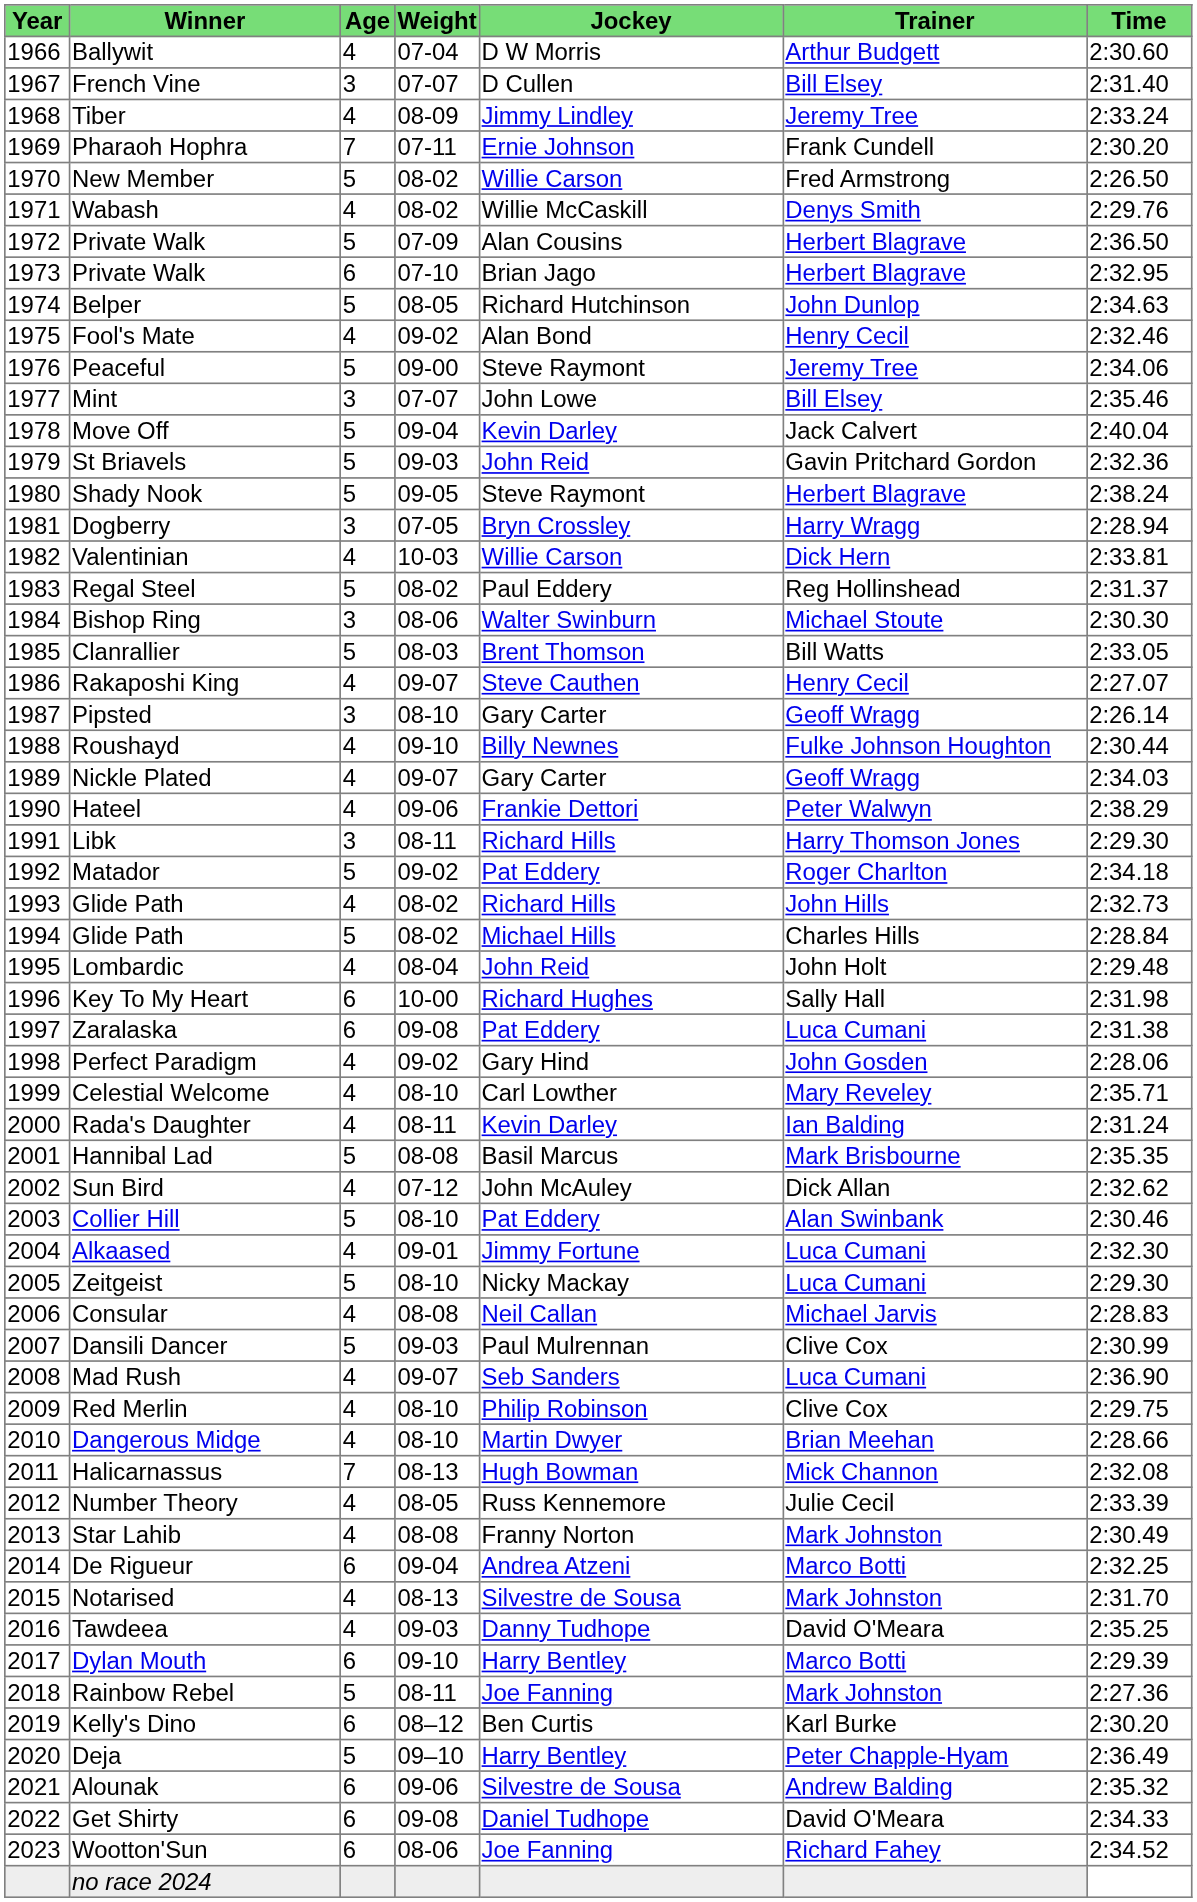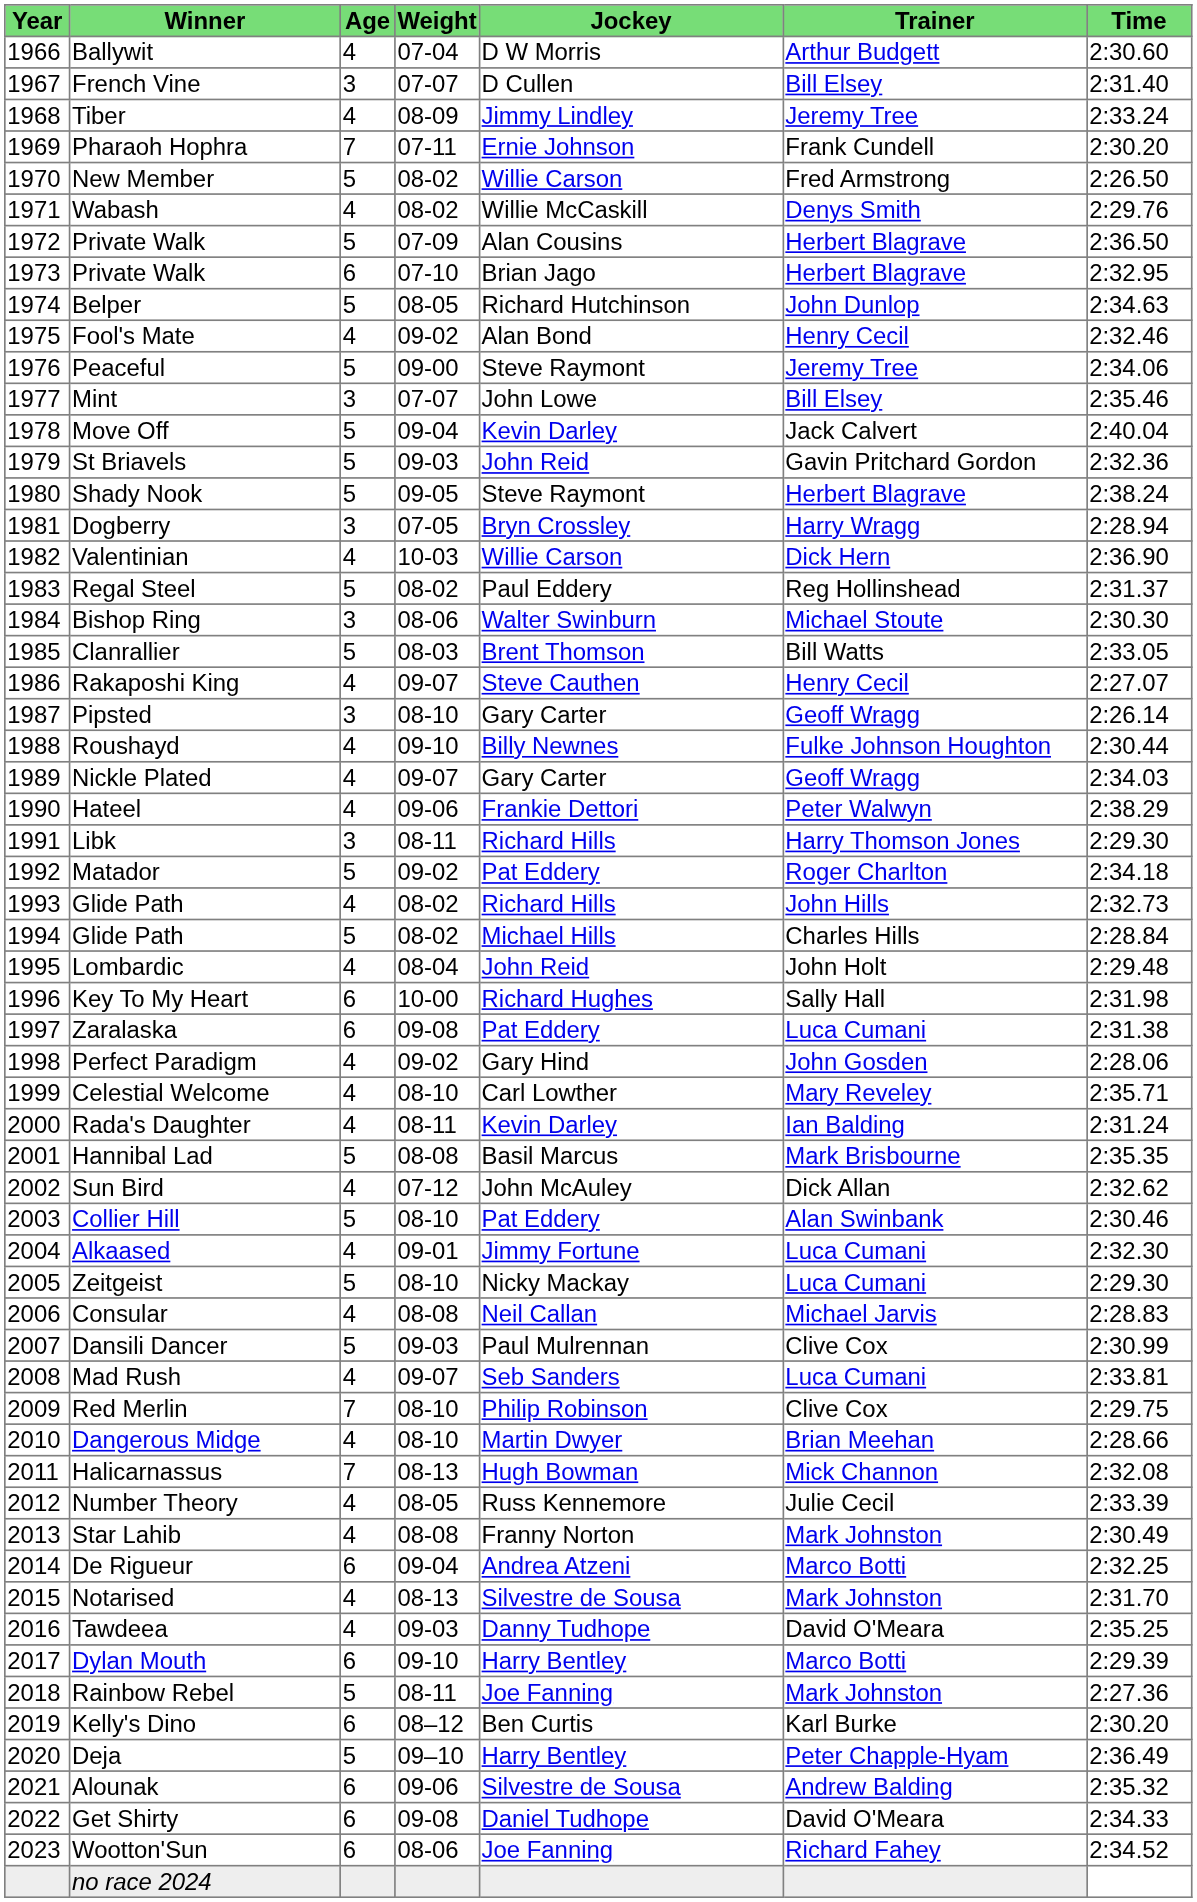 <table class = "sortable" | border="1" style="border-collapse: collapse; font-size:90%">
 <tr bgcolor="#77dd77" align="center">
 <th style="width:36px"><strong>Year</strong></th>
 <th style="width:160px"><strong>Winner</strong></th>
 <th style="width:30px"><strong>Age</strong></th>
 <th style="width:40px"><strong>Weight</strong></th>
 <th style="width:180px"><strong>Jockey</strong></th>
 <th style="width:180px"><strong>Trainer</strong></th>
 <th style="width:60px"><strong>Time</strong></th>
 </tr>
 <tr>
 <td>1966</td>
 <td>Ballywit</td>
 <td>4</td>
 <td>07-04</td>
 <td>D W Morris</td>
 <td><a href='#'>Arthur Budgett</a></td>
 <td>2:30.60</td>
 </tr>
 <tr>
 <td>1967</td>
 <td>French Vine</td>
 <td>3</td>
 <td>07-07</td>
 <td>D Cullen</td>
 <td><a href='#'>Bill Elsey</a></td>
 <td>2:31.40</td>
 </tr>
 <tr>
 <td>1968</td>
 <td>Tiber</td>
 <td>4</td>
 <td>08-09</td>
 <td><a href='#'>Jimmy Lindley</a></td>
 <td><a href='#'>Jeremy Tree</a></td>
 <td>2:33.24</td>
 </tr>
 <tr>
 <td>1969</td>
 <td>Pharaoh Hophra</td>
 <td>7</td>
 <td>07-11</td>
 <td><a href='#'>Ernie Johnson</a></td>
 <td>Frank Cundell</td>
 <td>2:30.20</td>
 </tr>
 <tr>
 <td>1970</td>
 <td>New Member</td>
 <td>5</td>
 <td>08-02</td>
 <td><a href='#'>Willie Carson</a></td>
 <td>Fred Armstrong</td>
 <td>2:26.50</td>
 </tr>
 <tr>
 <td>1971</td>
 <td>Wabash</td>
 <td>4</td>
 <td>08-02</td>
 <td>Willie McCaskill</td>
 <td><a href='#'>Denys Smith</a></td>
 <td>2:29.76</td>
 </tr>
 <tr>
 <td>1972</td>
 <td>Private Walk</td>
 <td>5</td>
 <td>07-09</td>
 <td>Alan Cousins</td>
 <td><a href='#'>Herbert Blagrave</a></td>
 <td>2:36.50</td>
 </tr>
 <tr>
 <td>1973</td>
 <td>Private Walk</td>
 <td>6</td>
 <td>07-10</td>
 <td>Brian Jago</td>
 <td><a href='#'>Herbert Blagrave</a></td>
 <td>2:32.95</td>
 </tr>
 <tr>
 <td>1974</td>
 <td>Belper</td>
 <td>5</td>
 <td>08-05</td>
 <td>Richard Hutchinson</td>
 <td><a href='#'>John Dunlop</a></td>
 <td>2:34.63</td>
 </tr>
 <tr>
 <td>1975</td>
 <td>Fool's Mate</td>
 <td>4</td>
 <td>09-02</td>
 <td>Alan Bond</td>
 <td><a href='#'>Henry Cecil</a></td>
 <td>2:32.46</td>
 </tr>
 <tr>
 <td>1976</td>
 <td>Peaceful</td>
 <td>5</td>
 <td>09-00</td>
 <td>Steve Raymont</td>
 <td><a href='#'>Jeremy Tree</a></td>
 <td>2:34.06</td>
 </tr>
 <tr>
 <td>1977</td>
 <td>Mint</td>
 <td>3</td>
 <td>07-07</td>
 <td>John Lowe</td>
 <td><a href='#'>Bill Elsey</a></td>
 <td>2:35.46</td>
 </tr>
 <tr>
 <td>1978</td>
 <td>Move Off</td>
 <td>5</td>
 <td>09-04</td>
 <td><a href='#'>Kevin Darley</a></td>
 <td>Jack Calvert</td>
 <td>2:40.04</td>
 </tr>
 <tr>
 <td>1979</td>
 <td>St Briavels</td>
 <td>5</td>
 <td>09-03</td>
 <td><a href='#'>John Reid</a></td>
 <td>Gavin Pritchard Gordon</td>
 <td>2:32.36</td>
 </tr>
 <tr>
 <td>1980</td>
 <td>Shady Nook</td>
 <td>5</td>
 <td>09-05</td>
 <td>Steve Raymont</td>
 <td><a href='#'>Herbert Blagrave</a></td>
 <td>2:38.24</td>
 </tr>
 <tr>
 <td>1981</td>
 <td>Dogberry</td>
 <td>3</td>
 <td>07-05</td>
 <td><a href='#'>Bryn Crossley</a></td>
 <td><a href='#'>Harry Wragg</a></td>
 <td>2:28.94</td>
 </tr>
 <tr>
 <td>1982</td>
 <td>Valentinian</td>
 <td>4</td>
 <td>10-03</td>
 <td><a href='#'>Willie Carson</a></td>
 <td><a href='#'>Dick Hern</a></td>
-<td>2:33.81</td>
+<td>2:36.90</td>
 </tr>
 <tr>
 <td>1983</td>
 <td>Regal Steel</td>
 <td>5</td>
 <td>08-02</td>
 <td>Paul Eddery</td>
 <td>Reg Hollinshead</td>
 <td>2:31.37</td>
 </tr>
 <tr>
 <td>1984</td>
 <td>Bishop Ring</td>
 <td>3</td>
 <td>08-06</td>
 <td><a href='#'>Walter Swinburn</a></td>
 <td><a href='#'>Michael Stoute</a></td>
 <td>2:30.30</td>
 </tr>
 <tr>
 <td>1985</td>
 <td>Clanrallier</td>
 <td>5</td>
 <td>08-03</td>
 <td><a href='#'>Brent Thomson</a></td>
 <td>Bill Watts</td>
 <td>2:33.05</td>
 </tr>
 <tr>
 <td>1986</td>
 <td>Rakaposhi King</td>
 <td>4</td>
 <td>09-07</td>
 <td><a href='#'>Steve Cauthen</a></td>
 <td><a href='#'>Henry Cecil</a></td>
 <td>2:27.07</td>
 </tr>
 <tr>
 <td>1987</td>
 <td>Pipsted</td>
 <td>3</td>
 <td>08-10</td>
 <td>Gary Carter</td>
 <td><a href='#'>Geoff Wragg</a></td>
 <td>2:26.14</td>
 </tr>
 <tr>
 <td>1988</td>
 <td>Roushayd</td>
 <td>4</td>
 <td>09-10</td>
 <td><a href='#'>Billy Newnes</a></td>
 <td><a href='#'>Fulke Johnson Houghton</a></td>
 <td>2:30.44</td>
 </tr>
 <tr>
 <td>1989</td>
 <td>Nickle Plated</td>
 <td>4</td>
 <td>09-07</td>
 <td>Gary Carter</td>
 <td><a href='#'>Geoff Wragg</a></td>
 <td>2:34.03</td>
 </tr>
 <tr>
 <td>1990</td>
 <td>Hateel</td>
 <td>4</td>
 <td>09-06</td>
 <td><a href='#'>Frankie Dettori</a></td>
 <td><a href='#'>Peter Walwyn</a></td>
 <td>2:38.29</td>
 </tr>
 <tr>
 <td>1991</td>
 <td>Libk</td>
 <td>3</td>
 <td>08-11</td>
 <td><a href='#'>Richard Hills</a></td>
 <td><a href='#'>Harry Thomson Jones</a></td>
 <td>2:29.30</td>
 </tr>
 <tr>
 <td>1992</td>
 <td>Matador</td>
 <td>5</td>
 <td>09-02</td>
 <td><a href='#'>Pat Eddery</a></td>
 <td><a href='#'>Roger Charlton</a></td>
 <td>2:34.18</td>
 </tr>
 <tr>
 <td>1993</td>
 <td>Glide Path</td>
 <td>4</td>
 <td>08-02</td>
 <td><a href='#'>Richard Hills</a></td>
 <td><a href='#'>John Hills</a></td>
 <td>2:32.73</td>
 </tr>
 <tr>
 <td>1994</td>
 <td>Glide Path</td>
 <td>5</td>
 <td>08-02</td>
 <td><a href='#'>Michael Hills</a></td>
 <td>Charles Hills</td>
 <td>2:28.84</td>
 </tr>
 <tr>
 <td>1995</td>
 <td>Lombardic</td>
 <td>4</td>
 <td>08-04</td>
 <td><a href='#'>John Reid</a></td>
 <td>John Holt</td>
 <td>2:29.48</td>
 </tr>
 <tr>
 <td>1996</td>
 <td>Key To My Heart</td>
 <td>6</td>
 <td>10-00</td>
 <td><a href='#'>Richard Hughes</a></td>
 <td>Sally Hall</td>
 <td>2:31.98</td>
 </tr>
 <tr>
 <td>1997</td>
 <td>Zaralaska</td>
 <td>6</td>
 <td>09-08</td>
 <td><a href='#'>Pat Eddery</a></td>
 <td><a href='#'>Luca Cumani</a></td>
 <td>2:31.38</td>
 </tr>
 <tr>
 <td>1998</td>
 <td>Perfect Paradigm</td>
 <td>4</td>
 <td>09-02</td>
 <td>Gary Hind</td>
 <td><a href='#'>John Gosden</a></td>
 <td>2:28.06</td>
 </tr>
 <tr>
 <td>1999</td>
 <td>Celestial Welcome</td>
 <td>4</td>
 <td>08-10</td>
 <td>Carl Lowther</td>
 <td><a href='#'>Mary Reveley</a></td>
 <td>2:35.71</td>
 </tr>
 <tr>
 <td>2000</td>
 <td>Rada's Daughter</td>
 <td>4</td>
 <td>08-11</td>
 <td><a href='#'>Kevin Darley</a></td>
 <td><a href='#'>Ian Balding</a></td>
 <td>2:31.24</td>
 </tr>
 <tr>
 <td>2001</td>
 <td>Hannibal Lad</td>
 <td>5</td>
 <td>08-08</td>
 <td>Basil Marcus</td>
 <td><a href='#'>Mark Brisbourne</a></td>
 <td>2:35.35</td>
 </tr>
 <tr>
 <td>2002</td>
 <td>Sun Bird</td>
 <td>4</td>
 <td>07-12</td>
 <td>John McAuley</td>
 <td>Dick Allan</td>
 <td>2:32.62</td>
 </tr>
 <tr>
 <td>2003</td>
 <td><a href='#'>Collier Hill</a></td>
 <td>5</td>
 <td>08-10</td>
 <td><a href='#'>Pat Eddery</a></td>
 <td><a href='#'>Alan Swinbank</a></td>
 <td>2:30.46</td>
 </tr>
 <tr>
 <td>2004</td>
 <td><a href='#'>Alkaased</a></td>
 <td>4</td>
 <td>09-01</td>
 <td><a href='#'>Jimmy Fortune</a></td>
 <td><a href='#'>Luca Cumani</a></td>
 <td>2:32.30</td>
 </tr>
 <tr>
 <td>2005</td>
 <td>Zeitgeist</td>
 <td>5</td>
 <td>08-10</td>
 <td>Nicky Mackay</td>
 <td><a href='#'>Luca Cumani</a></td>
 <td>2:29.30</td>
 </tr>
 <tr>
 <td>2006</td>
 <td>Consular</td>
 <td>4</td>
 <td>08-08</td>
 <td><a href='#'>Neil Callan</a></td>
 <td><a href='#'>Michael Jarvis</a></td>
 <td>2:28.83</td>
 </tr>
 <tr>
 <td>2007</td>
 <td>Dansili Dancer</td>
 <td>5</td>
 <td>09-03</td>
 <td>Paul Mulrennan</td>
 <td>Clive Cox</td>
 <td>2:30.99</td>
 </tr>
 <tr>
 <td>2008</td>
 <td>Mad Rush</td>
 <td>4</td>
 <td>09-07</td>
 <td><a href='#'>Seb Sanders</a></td>
 <td><a href='#'>Luca Cumani</a></td>
-<td>2:36.90</td>
+<td>2:33.81</td>
 </tr>
 <tr>
 <td>2009</td>
 <td>Red Merlin</td>
-<td>4</td>
+<td>7</td>
 <td>08-10</td>
 <td><a href='#'>Philip Robinson</a></td>
 <td>Clive Cox</td>
 <td>2:29.75</td>
 </tr>
 <tr>
 <td>2010</td>
 <td><a href='#'>Dangerous Midge</a></td>
 <td>4</td>
 <td>08-10</td>
 <td><a href='#'>Martin Dwyer</a></td>
 <td><a href='#'>Brian Meehan</a></td>
 <td>2:28.66</td>
 </tr>
 <tr>
 <td>2011</td>
 <td>Halicarnassus</td>
 <td>7</td>
 <td>08-13</td>
 <td><a href='#'>Hugh Bowman</a></td>
 <td><a href='#'>Mick Channon</a></td>
 <td>2:32.08</td>
 </tr>
 <tr>
 <td>2012</td>
 <td>Number Theory</td>
 <td>4</td>
 <td>08-05</td>
 <td>Russ Kennemore</td>
 <td>Julie Cecil</td>
 <td>2:33.39</td>
 </tr>
 <tr>
 <td>2013</td>
 <td>Star Lahib</td>
 <td>4</td>
 <td>08-08</td>
 <td>Franny Norton</td>
 <td><a href='#'>Mark Johnston</a></td>
 <td>2:30.49</td>
 </tr>
 <tr>
 <td>2014</td>
 <td>De Rigueur</td>
 <td>6</td>
 <td>09-04</td>
 <td><a href='#'>Andrea Atzeni</a></td>
 <td><a href='#'>Marco Botti</a></td>
 <td>2:32.25</td>
 </tr>
 <tr>
 <td>2015</td>
 <td>Notarised</td>
 <td>4</td>
 <td>08-13</td>
 <td><a href='#'>Silvestre de Sousa</a></td>
 <td><a href='#'>Mark Johnston</a></td>
 <td>2:31.70</td>
 </tr>
 <tr>
 <td>2016</td>
 <td>Tawdeea</td>
 <td>4</td>
 <td>09-03</td>
 <td><a href='#'>Danny Tudhope</a></td>
 <td>David O'Meara</td>
 <td>2:35.25</td>
 </tr>
 <tr>
 <td>2017</td>
 <td><a href='#'>Dylan Mouth</a></td>
 <td>6</td>
 <td>09-10</td>
 <td><a href='#'>Harry Bentley</a></td>
 <td><a href='#'>Marco Botti</a></td>
 <td>2:29.39</td>
 </tr>
 <tr>
 <td>2018</td>
 <td>Rainbow Rebel</td>
 <td>5</td>
 <td>08-11</td>
 <td><a href='#'>Joe Fanning</a></td>
 <td><a href='#'>Mark Johnston</a></td>
 <td>2:27.36</td>
 </tr>
 <tr>
 <td>2019</td>
 <td>Kelly's Dino</td>
 <td>6</td>
 <td>08–12</td>
 <td>Ben Curtis</td>
 <td>Karl Burke</td>
 <td>2:30.20</td>
 </tr>
 <tr>
 <td>2020</td>
 <td>Deja</td>
 <td>5</td>
 <td>09–10</td>
 <td><a href='#'>Harry Bentley</a></td>
 <td><a href='#'>Peter Chapple-Hyam</a></td>
 <td>2:36.49</td>
 </tr>
 <tr>
 <td>2021</td>
 <td>Alounak</td>
 <td>6</td>
 <td>09-06</td>
 <td><a href='#'>Silvestre de Sousa</a></td>
 <td><a href='#'>Andrew Balding</a></td>
 <td>2:35.32</td>
 </tr>
 <tr>
 <td>2022</td>
 <td>Get Shirty</td>
 <td>6</td>
 <td>09-08</td>
 <td><a href='#'>Daniel Tudhope</a></td>
 <td>David O'Meara</td>
 <td>2:34.33</td>
 </tr>
 <tr>
 <td>2023</td>
 <td>Wootton'Sun</td>
 <td>6</td>
 <td>08-06</td>
 <td><a href='#'>Joe Fanning</a></td>
 <td><a href='#'>Richard Fahey</a></td>
 <td>2:34.52</td>
 </tr>
 <tr bgcolor="#eeeeee">
 <td data-sort-value="2024"></td>
 <td><em>no race 2024</em> </td>
 <td></td>
 <td></td>
 <td></td>
 <td></td>
 </tr>
 </table>
